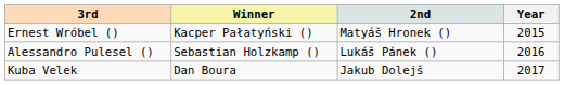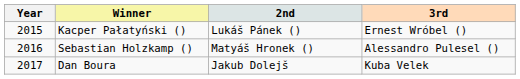 <table class="wikitable" width=100%>
 <tr>
-<th style="background-color: #FFDAB9;" width=30%>3rd</th>
+<th width=10%>Year</th>
 <th style="background-color: #F7F6A8;" width=30%>Winner</th>
 <th style="background-color: #DCE5E5;" width=30%>2nd</th>
-<th width=10%>Year</th>
+<th style="background-color: #FFDAB9;" width=30%>3rd</th>
 </tr>
 <tr>
+<td align=center>2015</td>
+<td>Kacper Pałatyński ()</td>
+<td>Lukáš Pánek ()</td>
 <td>Ernest Wróbel ()</td>
-<td>Kacper Pałatyński ()</td>
-<td>Matyáš Hronek ()</td>
-<td align=center>2015</td>
 </tr>
 <tr>
+<td align=center>2016</td>
+<td>Sebastian Holzkamp ()</td>
+<td>Matyáš Hronek ()</td>
 <td>Alessandro Pulesel ()</td>
-<td>Sebastian Holzkamp ()</td>
-<td>Lukáš Pánek ()</td>
-<td align=center>2016</td>
 </tr>
 <tr>
-<td>Kuba Velek</td>
+<td align=center>2017</td>
 <td>Dan Boura</td>
 <td>Jakub Dolejš</td>
-<td align=center>2017</td>
+<td>Kuba Velek</td>
 </tr>
 </table>
